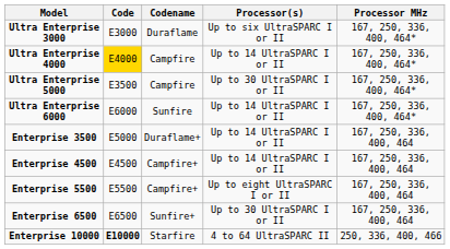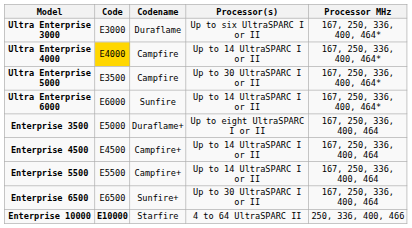 <table class="wikitable" style="text-align: center; min-width: 80%;">
 <tr>
 <th>Model</th>
 <th>Code</th>
 <th>Codename</th>
 <th>Processor(s)</th>
 <th>Processor MHz</th>
 </tr>
 <tr>
 <td><strong>Ultra Enterprise 3000</strong></td>
 <td>E3000</td>
 <td>Duraflame</td>
 <td>Up to six UltraSPARC I or II</td>
 <td>167, 250, 336, 400, 464*</td>
 </tr>
 <tr>
 <td><strong>Ultra Enterprise 4000</strong></td>
 <td style="background: gold;">E4000</td>
 <td>Campfire</td>
 <td>Up to 14 UltraSPARC I or II</td>
 <td>167, 250, 336, 400, 464*</td>
 </tr>
 <tr>
 <td><strong>Ultra Enterprise 5000</strong></td>
 <td>E3500</td>
 <td>Campfire</td>
 <td>Up to 30 UltraSPARC I or II</td>
 <td>167, 250, 336, 400, 464*</td>
 </tr>
 <tr>
 <td><strong>Ultra Enterprise 6000</strong></td>
 <td>E6000</td>
 <td>Sunfire</td>
 <td>Up to 14 UltraSPARC I or II</td>
 <td>167, 250, 336, 400, 464*</td>
 </tr>
 <tr>
 <td><strong>Enterprise 3500</strong></td>
 <td>E5000</td>
 <td>Duraflame+</td>
-<td>Up to 14 UltraSPARC I or II</td>
+<td>Up to eight UltraSPARC I or II</td>
 <td>167, 250, 336, 400, 464</td>
 </tr>
 <tr>
 <td><strong>Enterprise 4500</strong></td>
 <td>E4500</td>
 <td>Campfire+</td>
 <td>Up to 14 UltraSPARC I or II</td>
 <td>167, 250, 336, 400, 464</td>
 </tr>
 <tr>
 <td><strong>Enterprise 5500</strong></td>
 <td>E5500</td>
 <td>Campfire+</td>
-<td>Up to eight UltraSPARC I or II</td>
+<td>Up to 14 UltraSPARC I or II</td>
 <td>167, 250, 336, 400, 464</td>
 </tr>
 <tr>
 <td><strong>Enterprise 6500</strong></td>
 <td>E6500</td>
 <td>Sunfire+</td>
 <td>Up to 30 UltraSPARC I or II</td>
 <td>167, 250, 336, 400, 464</td>
 </tr>
 <tr>
 <td><strong>Enterprise 10000</strong></td>
 <td><strong>E10000</strong></td>
 <td>Starfire</td>
 <td>4 to 64 UltraSPARC II</td>
 <td>250, 336, 400, 466</td>
 </tr>
 </table>
